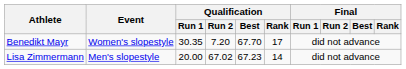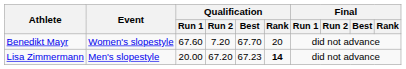 <table class="wikitable" style="font-size:90%">
 <tr>
 <th rowspan="2">Athlete</th>
 <th rowspan="2">Event</th>
 <th colspan="4">Qualification</th>
 <th colspan="4">Final</th>
 </tr>
 <tr style="font-size:95%">
 <th>Run 1</th>
 <th>Run 2</th>
 <th>Best</th>
 <th>Rank</th>
 <th>Run 1</th>
 <th>Run 2</th>
 <th>Best</th>
 <th>Rank</th>
 </tr>
 <tr align=center>
 <td align=left><a href='#'>Benedikt Mayr</a></td>
 <td align=left><a href='#'>Women's slopestyle</a></td>
-<td>30.35</td>
+<td>67.60</td>
 <td>7.20</td>
 <td>67.70</td>
-<td>17</td>
+<td>20</td>
 <td colspan=4>did not advance</td>
 </tr>
 <tr align=center>
 <td align=left><a href='#'>Lisa Zimmermann</a></td>
 <td align=left><a href='#'>Men's slopestyle</a></td>
 <td>20.00</td>
-<td>67.02</td>
+<td>67.20</td>
 <td>67.23</td>
-<td>14</td>
+<td><strong>14</strong></td>
 <td colspan=4>did not advance</td>
 </tr>
 </table>
